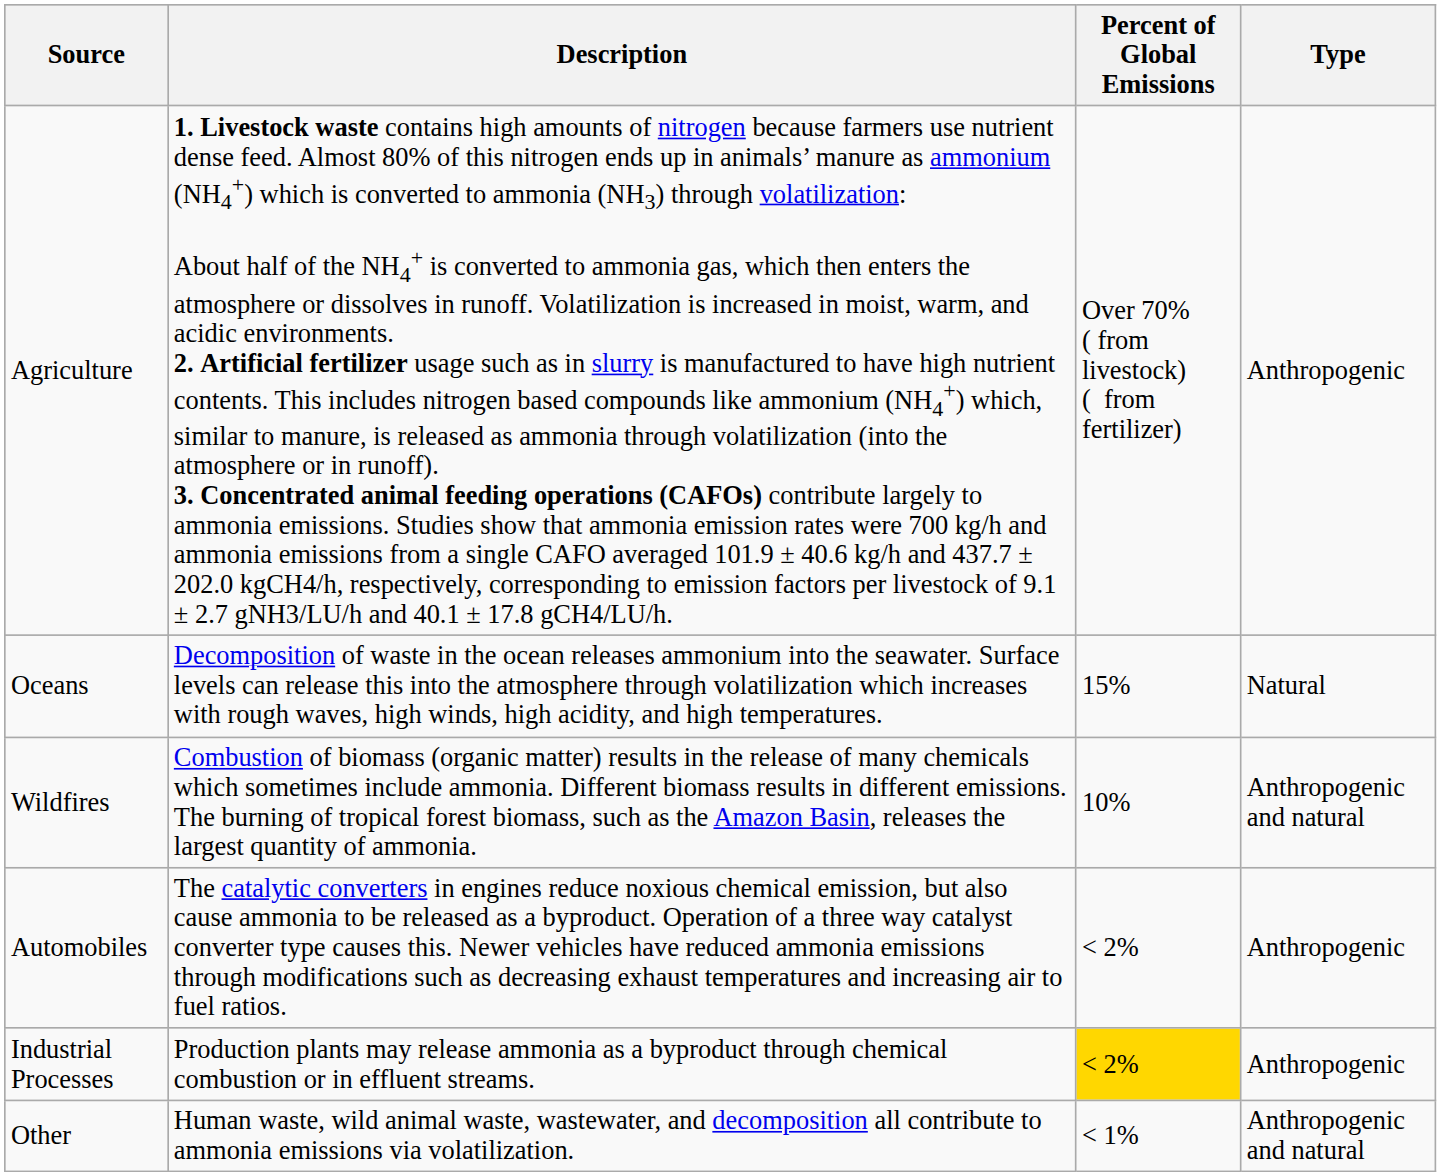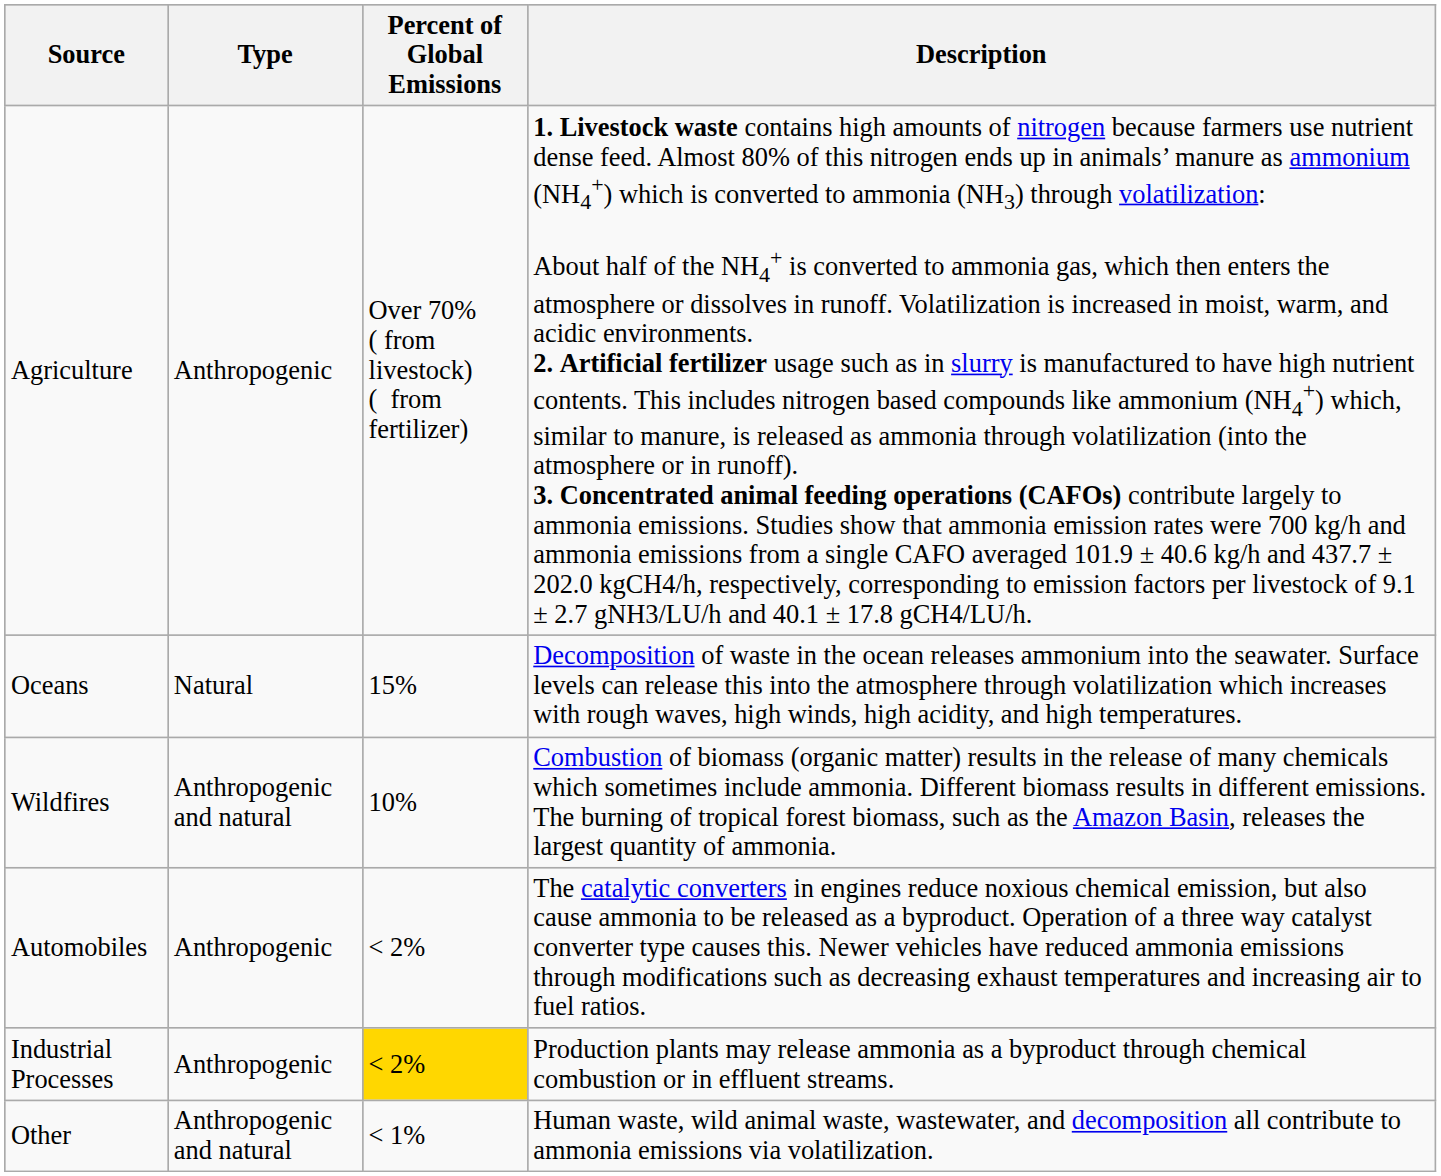 <table class="wikitable">
 <tr>
 <th>Source</th>
+<th>Type</th>
+<th>Percent of Global Emissions</th>
 <th>Description</th>
-<th>Percent of Global Emissions</th>
-<th>Type</th>
 </tr>
 <tr>
 <td>Agriculture</td>
+<td>Anthropogenic</td>
+<td>Over 70%<br>( from livestock)<br>(  from fertilizer)</td>
 <td><strong>1.</strong> <strong>Livestock waste</strong> contains high amounts of <a href='#'>nitrogen</a> because farmers use nutrient dense feed. Almost 80% of this nitrogen ends up in animals’ manure as <a href='#'>ammonium</a> (NH<sub>4</sub><sup>+</sup>) which is converted to ammonia (NH<sub>3</sub>) through <a href='#'>volatilization</a>:<br><br>About half of the NH<sub>4</sub><sup>+</sup> is converted to ammonia gas, which then enters the atmosphere or dissolves in runoff. Volatilization is increased in moist, warm, and acidic environments.<br><strong>2.</strong> <strong>Artificial fertilizer</strong> usage such as in <a href='#'>slurry</a> is manufactured to have high nutrient contents. This includes nitrogen based compounds like ammonium (NH<sub>4</sub><sup>+</sup>) which, similar to manure, is released as ammonia through volatilization (into the atmosphere or in runoff).<br><strong>3. Concentrated animal feeding operations (CAFOs)</strong> contribute largely to ammonia emissions. Studies show that ammonia emission rates were 700 kg/h and ammonia emissions from a single CAFO averaged 101.9 ± 40.6 kg/h and 437.7 ± 202.0 kgCH4/h, respectively, corresponding to emission factors per livestock of 9.1 ± 2.7 gNH3/LU/h and 40.1 ± 17.8 gCH4/LU/h.</td>
-<td>Over 70%<br>( from livestock)<br>(  from fertilizer)</td>
-<td>Anthropogenic</td>
 </tr>
 <tr>
 <td>Oceans</td>
+<td>Natural</td>
+<td>15%</td>
 <td><a href='#'>Decomposition</a> of waste in the ocean releases ammonium into the seawater. Surface levels can release this into the atmosphere through volatilization which increases with rough waves, high winds, high acidity, and high temperatures.</td>
-<td>15%</td>
-<td>Natural</td>
 </tr>
 <tr>
 <td>Wildfires</td>
+<td>Anthropogenic and natural</td>
+<td>10%</td>
 <td><a href='#'>Combustion</a> of biomass (organic matter) results in the release of many chemicals which sometimes include ammonia. Different biomass results in different emissions. The burning of tropical forest biomass, such as the <a href='#'>Amazon Basin</a>, releases the largest quantity of ammonia.</td>
-<td>10%</td>
-<td>Anthropogenic and natural</td>
 </tr>
 <tr>
 <td>Automobiles</td>
+<td>Anthropogenic</td>
+<td>< 2%</td>
 <td>The <a href='#'>catalytic converters</a> in engines reduce noxious chemical emission, but also cause ammonia to be released as a byproduct. Operation of a three way catalyst converter type causes this. Newer vehicles have reduced ammonia emissions through modifications such as decreasing exhaust temperatures and increasing air to fuel ratios.</td>
-<td>< 2%</td>
-<td>Anthropogenic</td>
 </tr>
 <tr>
 <td>Industrial Processes</td>
+<td>Anthropogenic</td>
+<td style="background: gold;">< 2%</td>
 <td>Production plants may release ammonia as a byproduct through chemical combustion or in effluent streams.</td>
-<td style="background: gold;">< 2%</td>
-<td>Anthropogenic</td>
 </tr>
 <tr>
 <td>Other</td>
+<td>Anthropogenic and natural</td>
+<td>< 1%</td>
 <td>Human waste, wild animal waste, wastewater, and <a href='#'>decomposition</a> all contribute to ammonia emissions via volatilization.</td>
-<td>< 1%</td>
-<td>Anthropogenic and natural</td>
 </tr>
 </table>
